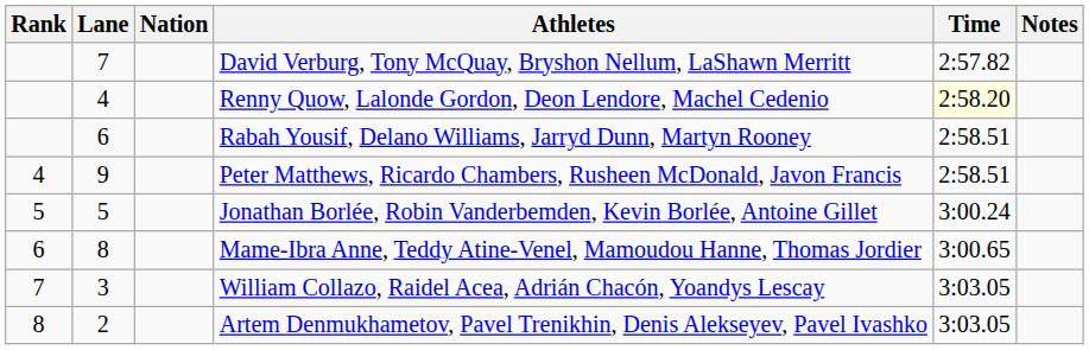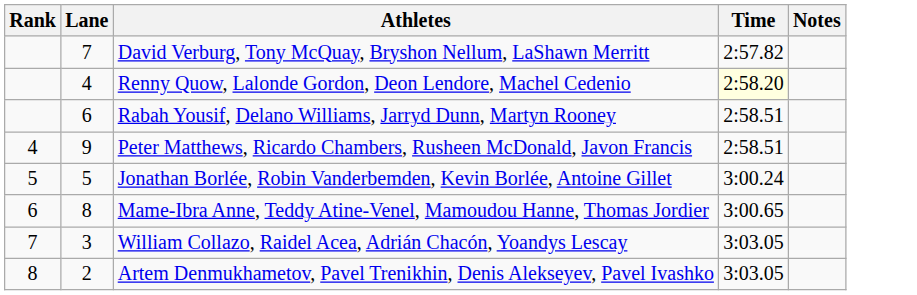 <table class="wikitable sortable" style="text-align:center">
 <tr>
 <th>Rank</th>
 <th>Lane</th>
-<th>Nation</th>
 <th>Athletes</th>
 <th>Time</th>
 <th>Notes</th>
 </tr>
 <tr>
 <td></td>
 <td>7</td>
-<td align=left></td>
 <td align=left><a href='#'>David Verburg</a>, <a href='#'>Tony McQuay</a>, <a href='#'>Bryshon Nellum</a>, <a href='#'>LaShawn Merritt</a></td>
 <td>2:57.82</td>
 <td></td>
 </tr>
 <tr>
 <td></td>
 <td>4</td>
-<td align=left></td>
 <td align=left><a href='#'>Renny Quow</a>, <a href='#'>Lalonde Gordon</a>, <a href='#'>Deon Lendore</a>, <a href='#'>Machel Cedenio</a></td>
 <td style="background: lightyellow;">2:58.20</td>
 <td></td>
 </tr>
 <tr>
 <td></td>
 <td>6</td>
-<td align=left></td>
 <td align=left><a href='#'>Rabah Yousif</a>, <a href='#'>Delano Williams</a>, <a href='#'>Jarryd Dunn</a>, <a href='#'>Martyn Rooney</a></td>
 <td>2:58.51</td>
 <td></td>
 </tr>
 <tr>
 <td>4</td>
 <td>9</td>
-<td align=left></td>
 <td align=left><a href='#'>Peter Matthews</a>, <a href='#'>Ricardo Chambers</a>, <a href='#'>Rusheen McDonald</a>, <a href='#'>Javon Francis</a></td>
 <td>2:58.51</td>
 <td></td>
 </tr>
 <tr>
 <td>5</td>
 <td>5</td>
-<td align=left></td>
 <td align=left><a href='#'>Jonathan Borlée</a>, <a href='#'>Robin Vanderbemden</a>, <a href='#'>Kevin Borlée</a>, <a href='#'>Antoine Gillet</a></td>
 <td>3:00.24</td>
 <td></td>
 </tr>
 <tr>
 <td>6</td>
 <td>8</td>
-<td align=left></td>
 <td align=left><a href='#'>Mame-Ibra Anne</a>, <a href='#'>Teddy Atine-Venel</a>, <a href='#'>Mamoudou Hanne</a>, <a href='#'>Thomas Jordier</a></td>
 <td>3:00.65</td>
 <td></td>
 </tr>
 <tr>
 <td>7</td>
 <td>3</td>
-<td align=left></td>
 <td align=left><a href='#'>William Collazo</a>, <a href='#'>Raidel Acea</a>, <a href='#'>Adrián Chacón</a>, <a href='#'>Yoandys Lescay</a></td>
 <td>3:03.05</td>
 <td></td>
 </tr>
 <tr>
 <td>8</td>
 <td>2</td>
-<td align=left></td>
 <td align=left><a href='#'>Artem Denmukhametov</a>, <a href='#'>Pavel Trenikhin</a>, <a href='#'>Denis Alekseyev</a>, <a href='#'>Pavel Ivashko</a></td>
 <td>3:03.05</td>
 <td></td>
 </tr>
 </table>
